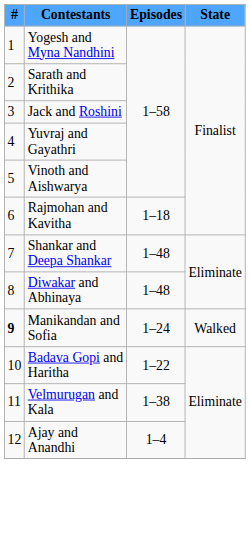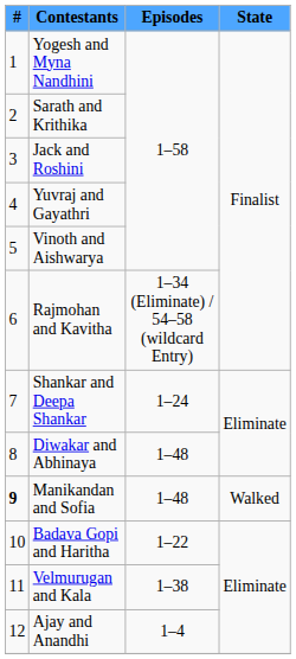 <table class="wikitable" width="45%">
 <tr>
 <th scope="col" style ="background: #4da6ff;"style="background: #6A5ACD ;color:white">#</th>
 <th scope="col" style ="background: #4da6ff;"style="background: #6A5ACD ;color:white">Contestants</th>
 <th scope="col" style ="background: #4da6ff;"style="background: #6A5ACD ;color:white">Episodes</th>
 <th scope="col" style ="background: #4da6ff;"style="background: #6A5ACD ;color:white">State</th>
 </tr>
 <tr>
 <td>1</td>
 <td>Yogesh and <a href='#'>Myna Nandhini</a></td>
 <td rowspan="5"align="center">1–58</td>
 <td rowspan="6"align="center">Finalist</td>
 </tr>
 <tr>
 <td>2</td>
 <td>Sarath and Krithika</td>
 </tr>
 <tr>
 <td>3</td>
 <td>Jack and <a href='#'>Roshini</a></td>
 </tr>
 <tr>
 <td>4</td>
 <td>Yuvraj and Gayathri</td>
 </tr>
 <tr>
 <td>5</td>
 <td>Vinoth and Aishwarya</td>
 </tr>
 <tr>
 <td>6</td>
 <td>Rajmohan and Kavitha</td>
-<td align="center">1–18</td>
+<td align="center">1–34 (Eliminate) / 54–58 (wildcard Entry)</td>
 </tr>
 <tr>
 <td>7</td>
 <td>Shankar and <a href='#'>Deepa Shankar</a></td>
-<td align="center">1–48</td>
+<td align="center">1–24</td>
 <td rowspan="2"align="center">Eliminate</td>
 </tr>
 <tr>
 <td>8</td>
 <td><a href='#'>Diwakar</a> and Abhinaya</td>
 <td align="center">1–48</td>
 </tr>
 <tr>
 <td><strong>9</strong></td>
 <td>Manikandan and Sofia</td>
-<td align="center">1–24</td>
+<td align="center">1–48</td>
 <td rowspan="1"align="center">Walked</td>
 </tr>
 <tr>
 <td>10</td>
 <td><a href='#'>Badava Gopi</a> and Haritha</td>
 <td align="center">1–22</td>
 <td rowspan="3"align="center">Eliminate</td>
 </tr>
 <tr>
 <td>11</td>
 <td><a href='#'>Velmurugan</a> and Kala</td>
 <td align="center">1–38</td>
 </tr>
 <tr>
 <td>12</td>
 <td>Ajay and Anandhi</td>
 <td align="center">1–4</td>
 </tr>
 <tr>
 </tr>
 </table>
